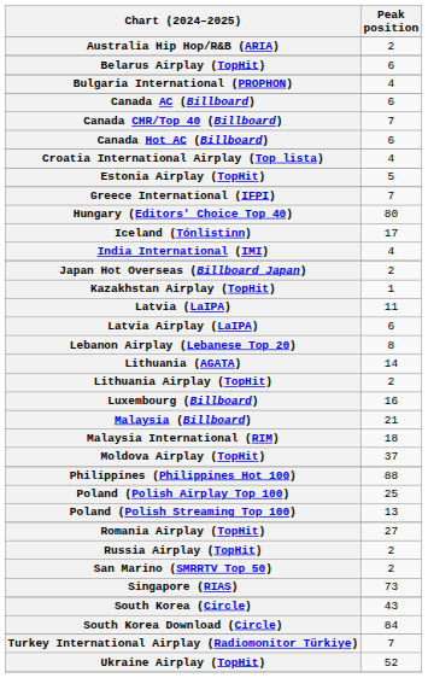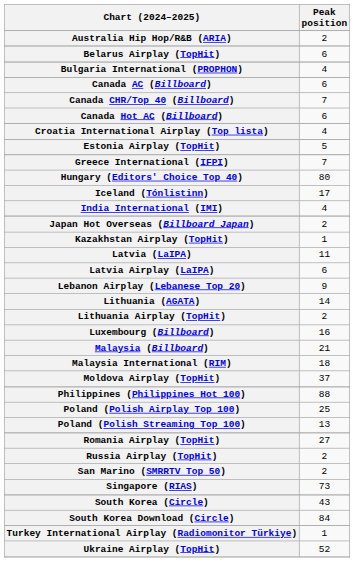 <table class="wikitable sortable plainrowheaders" style="text-align:center">
 <tr>
 <th scope="col">Chart (2024–2025)</th>
 <th scope="col">Peak<br>position</th>
 </tr>
 <tr>
 </tr>
 <tr>
 <th scope="row">Australia Hip Hop/R&B (<a href='#'>ARIA</a>)</th>
 <td>2</td>
 </tr>
 <tr>
 </tr>
 <tr>
 <th scope="row">Belarus Airplay (<a href='#'>TopHit</a>)</th>
 <td>6</td>
 </tr>
 <tr>
 </tr>
 <tr>
 </tr>
 <tr>
 </tr>
 <tr>
 <th scope="row">Bulgaria International (<a href='#'>PROPHON</a>)</th>
 <td>4</td>
 </tr>
 <tr>
 </tr>
 <tr>
 <th scope="row">Canada <a href='#'>AC</a> (<em><a href='#'>Billboard</a></em>)</th>
 <td>6</td>
 </tr>
 <tr>
 <th scope="row">Canada <a href='#'>CHR/Top 40</a> (<em><a href='#'>Billboard</a></em>)</th>
 <td>7</td>
 </tr>
 <tr>
 <th scope="row">Canada <a href='#'>Hot AC</a> (<em><a href='#'>Billboard</a></em>)</th>
 <td>6</td>
 </tr>
 <tr>
 </tr>
 <tr>
 <th scope="row">Croatia International Airplay (<a href='#'>Top lista</a>)</th>
 <td>4</td>
 </tr>
 <tr>
 </tr>
 <tr>
 </tr>
 <tr>
 </tr>
 <tr>
 <th scope="row">Estonia Airplay (<a href='#'>TopHit</a>)</th>
 <td>5</td>
 </tr>
 <tr>
 </tr>
 <tr>
 </tr>
 <tr>
 </tr>
 <tr>
 </tr>
 <tr>
 <th scope="row">Greece International (<a href='#'>IFPI</a>)</th>
 <td>7</td>
 </tr>
 <tr>
 <th scope="row">Hungary (<a href='#'>Editors' Choice Top 40</a>)</th>
 <td>80</td>
 </tr>
 <tr>
 <th scope="row">Iceland (<a href='#'>Tónlistinn</a>)</th>
 <td>17</td>
 </tr>
 <tr>
 <th scope="row"><a href='#'>India International</a> (<a href='#'>IMI</a>)</th>
 <td>4</td>
 </tr>
 <tr>
 </tr>
 <tr>
 </tr>
 <tr>
 <th scope="row">Japan Hot Overseas (<em><a href='#'>Billboard Japan</a></em>)</th>
 <td>2</td>
 </tr>
 <tr>
 <th scope="row">Kazakhstan Airplay (<a href='#'>TopHit</a>)</th>
 <td>1</td>
 </tr>
 <tr>
 <th scope="row">Latvia (<a href='#'>LaIPA</a>)</th>
 <td>11</td>
 </tr>
 <tr>
 <th scope="row">Latvia Airplay (<a href='#'>LaIPA</a>)</th>
 <td>6</td>
 </tr>
 <tr>
 <th scope="row">Lebanon Airplay (<a href='#'>Lebanese Top 20</a>)</th>
-<td>8</td>
+<td>9</td>
 </tr>
 <tr>
 <th scope="row">Lithuania (<a href='#'>AGATA</a>)</th>
 <td>14</td>
 </tr>
 <tr>
 <th scope="row">Lithuania Airplay (<a href='#'>TopHit</a>)</th>
 <td>2</td>
 </tr>
 <tr>
 <th scope="row">Luxembourg (<em><a href='#'>Billboard</a></em>)</th>
 <td>16</td>
 </tr>
 <tr>
 <th scope="row"><a href='#'>Malaysia</a> (<em><a href='#'>Billboard</a></em>)</th>
 <td>21</td>
 </tr>
 <tr>
 <th scope="row">Malaysia International (<a href='#'>RIM</a>)</th>
 <td>18</td>
 </tr>
 <tr>
 <th scope="row">Moldova Airplay (<a href='#'>TopHit</a>)</th>
 <td>37</td>
 </tr>
 <tr>
 </tr>
 <tr>
 </tr>
 <tr>
 </tr>
 <tr>
 </tr>
 <tr>
 <th scope="row">Philippines (<a href='#'>Philippines Hot 100</a>)</th>
 <td>88</td>
 </tr>
 <tr>
 <th scope="row">Poland (<a href='#'>Polish Airplay Top 100</a>)</th>
 <td>25</td>
 </tr>
 <tr>
 <th scope="row">Poland (<a href='#'>Polish Streaming Top 100</a>)</th>
 <td>13</td>
 </tr>
 <tr>
 </tr>
 <tr>
 <th scope="row">Romania Airplay (<a href='#'>TopHit</a>)</th>
 <td>27</td>
 </tr>
 <tr>
 <th scope="row">Russia Airplay (<a href='#'>TopHit</a>)</th>
 <td>2</td>
 </tr>
 <tr>
 <th scope="row">San Marino (<a href='#'>SMRRTV Top 50</a>)</th>
 <td>2</td>
 </tr>
 <tr>
 <th scope="row">Singapore (<a href='#'>RIAS</a>)</th>
 <td>73</td>
 </tr>
 <tr>
 </tr>
 <tr>
 </tr>
 <tr>
 </tr>
 <tr>
 <th scope="row">South Korea  (<a href='#'>Circle</a>)</th>
 <td>43</td>
 </tr>
 <tr>
 <th scope="row">South Korea Download (<a href='#'>Circle</a>)</th>
 <td>84</td>
 </tr>
 <tr>
 </tr>
 <tr>
 </tr>
 <tr>
 </tr>
 <tr>
 <th scope="row">Turkey International Airplay (<a href='#'>Radiomonitor Türkiye</a>)</th>
-<td>7</td>
+<td>1</td>
 </tr>
 <tr>
 <th scope="row">Ukraine Airplay (<a href='#'>TopHit</a>)</th>
 <td>52</td>
 </tr>
 <tr>
 </tr>
 <tr>
 </tr>
 <tr>
 </tr>
 <tr>
 </tr>
 <tr>
 </tr>
 <tr>
 </tr>
 <tr>
 </tr>
 </table>
